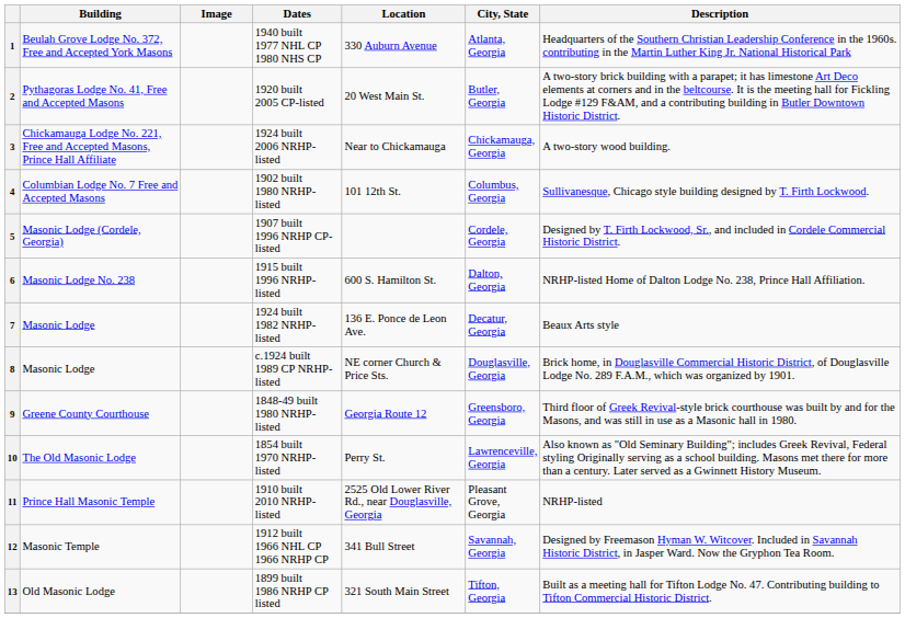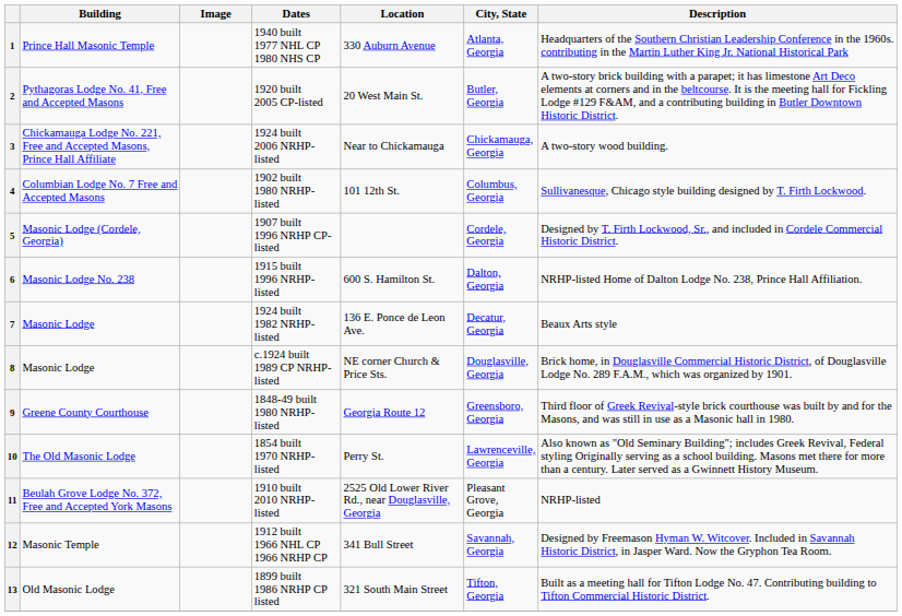 <table class="wikitable sortable" style="width:98%">
 <tr>
 <th></th>
 <th width = 18%><strong>Building</strong></th>
 <th width = 8% class="unsortable"><strong>Image</strong></th>
 <th width = 10%><strong>Dates</strong></th>
 <th><strong>Location</strong></th>
 <th width = 8%><strong>City, State</strong></th>
 <th class="unsortable"><strong>Description</strong></th>
 </tr>
 <tr ->
 <th><small>1</small></th>
-<td><a href='#'>Beulah Grove Lodge No. 372, Free and Accepted York Masons</a></td>
+<td><a href='#'>Prince Hall Masonic Temple</a></td>
 <td></td>
 <td>1940 built<br>1977 NHL CP<br>1980 NHS CP</td>
 <td>330 <a href='#'>Auburn Avenue</a><br></td>
 <td><a href='#'>Atlanta, Georgia</a></td>
 <td>Headquarters of the <a href='#'>Southern Christian Leadership Conference</a> in the 1960s.  <a href='#'>contributing</a> in the <a href='#'>Martin Luther King Jr. National Historical Park</a></td>
 </tr>
 <tr>
 <th><small>2</small></th>
 <td><a href='#'>Pythagoras Lodge No. 41, Free and Accepted Masons</a></td>
 <td></td>
 <td>1920 built<br>2005 CP-listed</td>
 <td>20 West Main St.</td>
 <td><a href='#'>Butler, Georgia</a></td>
 <td>A two-story brick building with a parapet;  it has limestone <a href='#'>Art Deco</a> elements at corners and in the <a href='#'>beltcourse</a>.  It is the meeting hall for Fickling Lodge #129 F&AM, and a contributing building in <a href='#'>Butler Downtown Historic District</a>.</td>
 </tr>
 <tr>
 <th><small>3</small></th>
 <td><a href='#'>Chickamauga Lodge No. 221, Free and Accepted Masons, Prince Hall Affiliate</a></td>
 <td></td>
 <td>1924 built<br>2006 NRHP-listed</td>
 <td>Near to Chickamauga<br><small></small></td>
 <td><a href='#'>Chickamauga, Georgia</a></td>
 <td>A two-story wood building.</td>
 </tr>
 <tr ->
 <th><small>4</small></th>
 <td><a href='#'>Columbian Lodge No. 7 Free and Accepted Masons</a></td>
 <td></td>
 <td>1902 built<br>1980 NRHP-listed</td>
 <td>101 12th St.<br><small></small></td>
 <td><a href='#'>Columbus, Georgia</a></td>
 <td><a href='#'>Sullivanesque</a>, Chicago style building designed by <a href='#'>T. Firth Lockwood</a>.</td>
 </tr>
 <tr ->
 <th><small>5</small></th>
 <td><a href='#'>Masonic Lodge (Cordele, Georgia)</a></td>
 <td></td>
 <td>1907 built<br>1996 NRHP CP-listed</td>
 <td><small></small></td>
 <td><a href='#'>Cordele, Georgia</a></td>
 <td>Designed by <a href='#'>T. Firth Lockwood, Sr.</a>, and included in <a href='#'>Cordele Commercial Historic District</a>.</td>
 </tr>
 <tr ->
 <th><small>6</small></th>
 <td><a href='#'>Masonic Lodge No. 238</a></td>
 <td></td>
 <td>1915 built<br>1996 NRHP-listed</td>
 <td>600 S. Hamilton St.<br><small></small></td>
 <td><a href='#'>Dalton, Georgia</a></td>
 <td>NRHP-listed Home of Dalton Lodge No. 238, Prince Hall Affiliation.</td>
 </tr>
 <tr ->
 <th><small>7</small></th>
 <td><a href='#'>Masonic Lodge</a></td>
 <td></td>
 <td>1924 built<br>1982 NRHP-listed</td>
 <td>136 E. Ponce de Leon Ave.<br><small></small></td>
 <td><a href='#'>Decatur, Georgia</a></td>
 <td>Beaux Arts style</td>
 </tr>
 <tr ->
 <th><small>8</small></th>
 <td>Masonic Lodge</td>
 <td></td>
 <td>c.1924 built<br>1989 CP NRHP-listed</td>
 <td>NE corner Church & Price Sts.<br><small></small></td>
 <td><a href='#'>Douglasville, Georgia</a></td>
 <td>Brick home, in <a href='#'>Douglasville Commercial Historic District</a>, of Douglasville Lodge No. 289 F.A.M., which was organized by 1901.</td>
 </tr>
 <tr ->
 <th><small>9</small></th>
 <td><a href='#'>Greene County Courthouse</a></td>
 <td></td>
 <td>1848-49 built<br>1980 NRHP-listed</td>
 <td><a href='#'>Georgia Route 12</a></td>
 <td><a href='#'>Greensboro, Georgia</a></td>
 <td>Third floor of <a href='#'>Greek Revival</a>-style brick courthouse was built by and for the Masons, and was still in use as a Masonic hall in 1980.</td>
 </tr>
 <tr ->
 <th><small>10</small></th>
 <td><a href='#'>The Old Masonic Lodge</a></td>
 <td></td>
 <td>1854 built<br>1970 NRHP-listed</td>
 <td>Perry St.<br><small></small></td>
 <td><a href='#'>Lawrenceville, Georgia</a></td>
 <td>Also known as "Old Seminary Building"; includes Greek Revival, Federal styling Originally serving as a school building.  Masons met there for more than a century.  Later served as a Gwinnett History Museum.</td>
 </tr>
 <tr ->
 <th><small>11</small></th>
-<td><a href='#'>Prince Hall Masonic Temple</a></td>
+<td><a href='#'>Beulah Grove Lodge No. 372, Free and Accepted York Masons</a></td>
 <td></td>
 <td>1910 built<br>2010 NRHP-listed</td>
 <td>2525 Old Lower River Rd., near <a href='#'>Douglasville, Georgia</a><br><small></small></td>
 <td>Pleasant Grove, Georgia</td>
 <td>NRHP-listed</td>
 </tr>
 <tr ->
 <th><small>12</small></th>
 <td>Masonic Temple</td>
 <td></td>
 <td>1912 built<br>1966 NHL CP<br>1966 NRHP CP</td>
 <td>341 Bull Street<br><small></small></td>
 <td><a href='#'>Savannah, Georgia</a></td>
 <td>Designed by Freemason <a href='#'>Hyman W. Witcover</a>. Included in <a href='#'>Savannah Historic District</a>, in Jasper Ward. Now the Gryphon Tea Room.</td>
 </tr>
 <tr ->
 <th><small>13</small></th>
 <td>Old Masonic Lodge</td>
 <td></td>
 <td>1899 built<br>1986 NRHP CP listed</td>
 <td>321 South Main Street</td>
 <td><a href='#'>Tifton, Georgia</a></td>
 <td>Built as a meeting hall for Tifton Lodge No. 47.  Contributing building to <a href='#'>Tifton Commercial Historic District</a>.</td>
 </tr>
 <tr ->
 </tr>
 </table>
